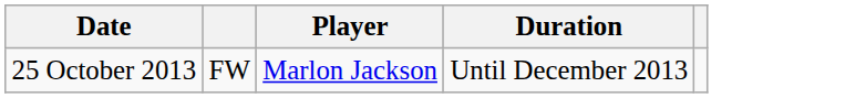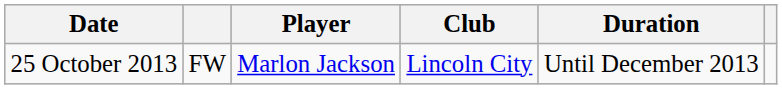 <table class="wikitable plainrowheaders">
 <tr>
 <th scope=col>Date</th>
 <th scope=col></th>
 <th scope=col>Player</th>
+<th scope=col>Club</th>
 <th scope=col>Duration</th>
 <th scope=col class=unsortable></th>
 </tr>
 <tr>
 <td>25 October 2013</td>
 <td>FW</td>
 <td><a href='#'>Marlon Jackson</a></td>
+<td align=left><a href='#'>Lincoln City</a></td>
 <td>Until December 2013</td>
 <td></td>
 </tr>
 </table>
